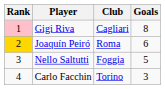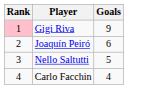 <table class="wikitable sortable" style="text-align:center">
 <tr>
 <th>Rank</th>
 <th>Player</th>
-<th>Club</th>
 <th>Goals</th>
 </tr>
 <tr>
 <td style="background: pink;">1</td>
 <td align="left"><strong></strong> <a href='#'>Gigi Riva</a></td>
-<td align="left"><a href='#'>Cagliari</a></td>
-<td>8</td>
+<td>9</td>
 </tr>
 <tr>
-<td style="background: gold;">2</td>
+<td>2</td>
 <td align="left"><strong></strong> <a href='#'>Joaquín Peiró</a></td>
-<td align="left"><a href='#'>Roma</a></td>
 <td>6</td>
 </tr>
 <tr>
 <td>3</td>
 <td align="left"><strong></strong> <a href='#'>Nello Saltutti</a></td>
-<td align="left"><a href='#'>Foggia</a></td>
 <td>5</td>
 </tr>
 <tr>
 <td>4</td>
 <td align="left"><strong></strong> Carlo Facchin</td>
-<td align="left"><a href='#'>Torino</a></td>
-<td>3</td>
+<td>4</td>
 </tr>
 </table>
